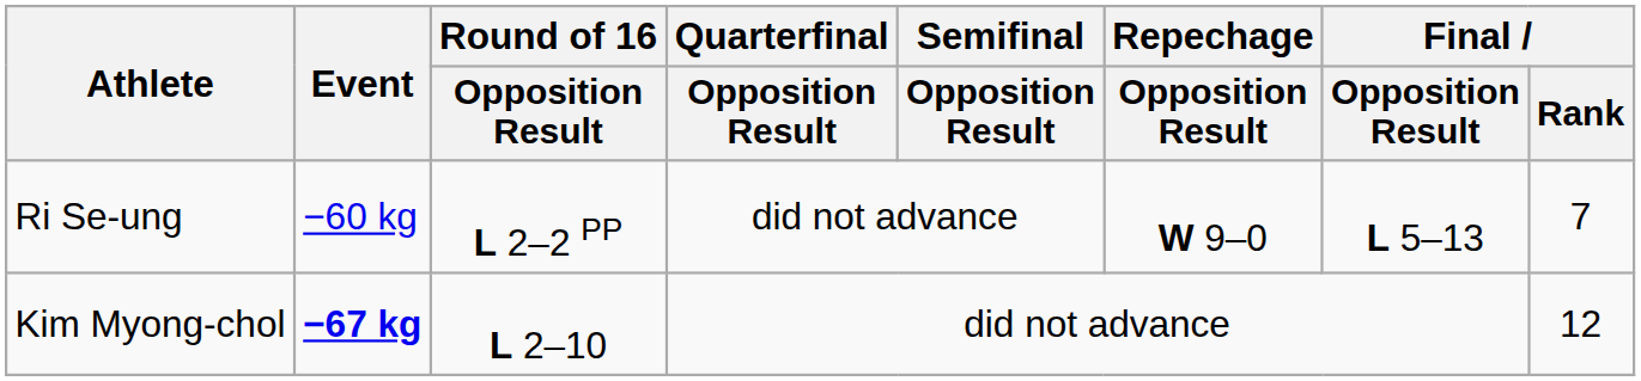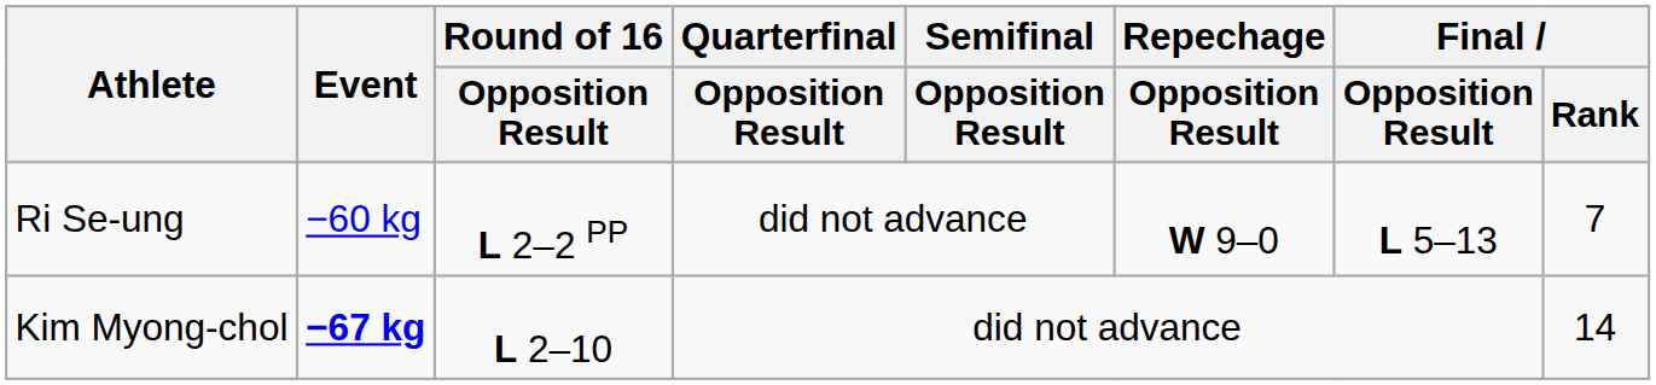 <table class=wikitable style=font-size:90%;text-align:center>
 <tr>
 <th rowspan=2>Athlete</th>
 <th rowspan=2>Event</th>
 <th>Round of 16</th>
 <th>Quarterfinal</th>
 <th>Semifinal</th>
 <th>Repechage</th>
 <th colspan=2>Final / </th>
 </tr>
 <tr style="font-size: 95%">
 <th>Opposition<br>Result</th>
 <th>Opposition<br>Result</th>
 <th>Opposition<br>Result</th>
 <th>Opposition<br>Result</th>
 <th>Opposition<br>Result</th>
 <th>Rank</th>
 </tr>
 <tr>
 <td align=left>Ri Se-ung</td>
 <td align=left><a href='#'>−60 kg</a></td>
 <td><br><strong>L</strong> 2–2 <sup>PP</sup></td>
 <td colspan=2>did not advance</td>
 <td><br><strong>W</strong> 9–0</td>
 <td><br><strong>L</strong> 5–13</td>
 <td>7</td>
 </tr>
 <tr>
 <td align=left>Kim Myong-chol</td>
 <td align=left><strong><a href='#'>−67 kg</a></strong></td>
 <td><br><strong>L</strong> 2–10</td>
 <td colspan=4>did not advance</td>
-<td>12</td>
+<td>14</td>
 </tr>
 </table>
